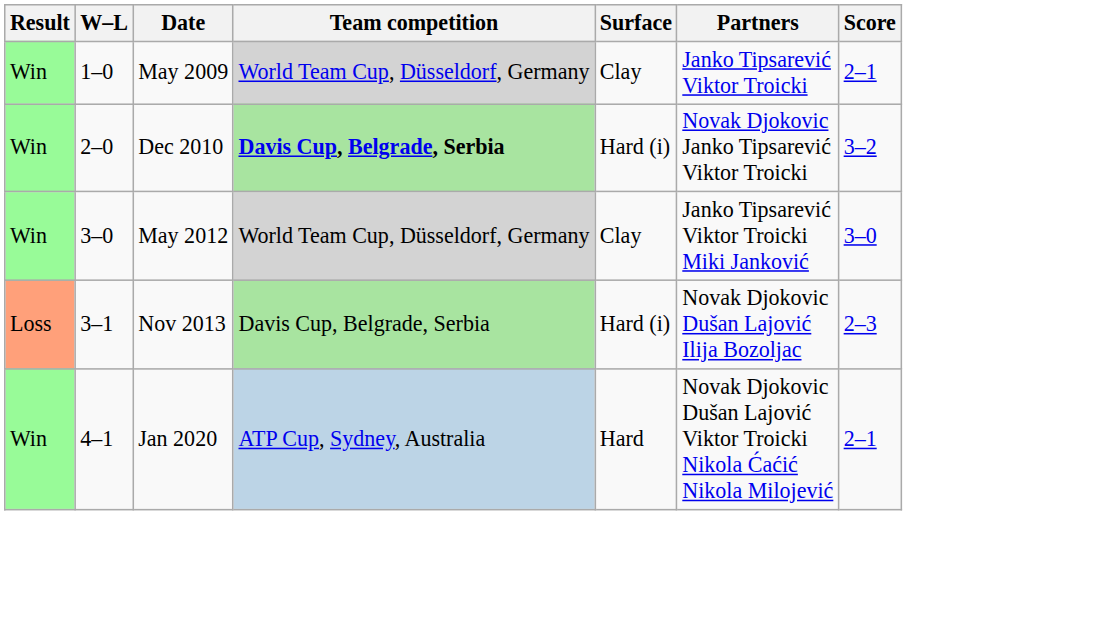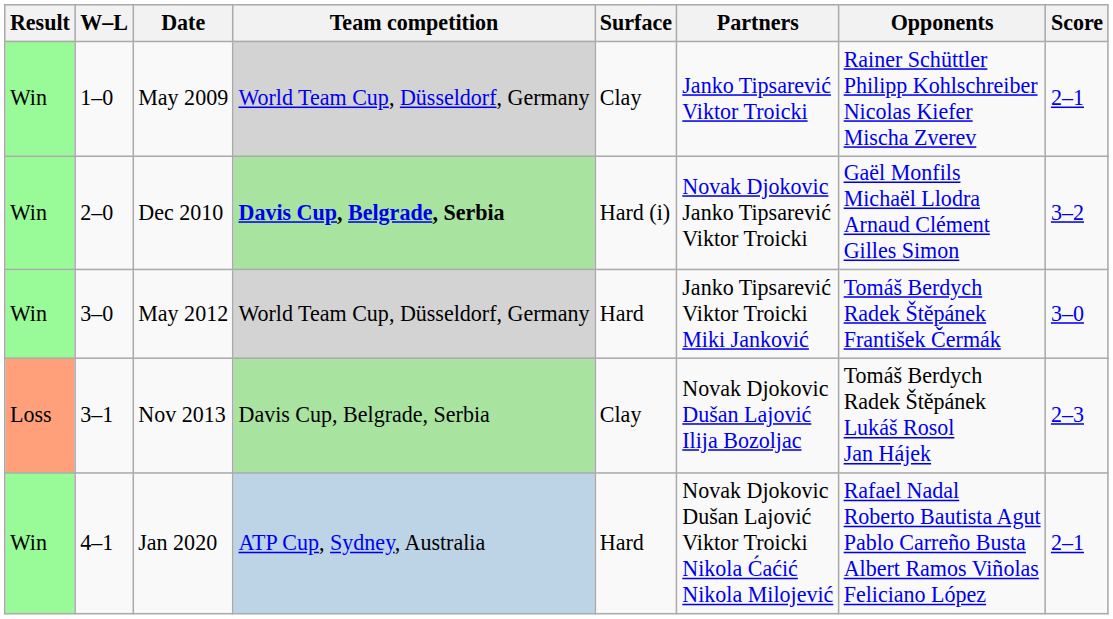 <table class="sortable wikitable" style=font-size:90%>
 <tr>
 <th>Result</th>
 <th>W–L</th>
 <th>Date</th>
 <th>Team competition</th>
 <th>Surface</th>
 <th>Partners</th>
+<th>Opponents</th>
 <th>Score</th>
 </tr>
 <tr>
 <td bgcolor=98FB98>Win</td>
 <td>1–0</td>
 <td>May 2009</td>
 <td bgcolor=#D3D3D3><a href='#'>World Team Cup</a>, <a href='#'>Düsseldorf</a>, Germany</td>
 <td>Clay</td>
 <td> <a href='#'>Janko Tipsarević</a><br> <a href='#'>Viktor Troicki</a></td>
+<td> <a href='#'>Rainer Schüttler</a><br> <a href='#'>Philipp Kohlschreiber</a> <br>  <a href='#'>Nicolas Kiefer</a> <br>  <a href='#'>Mischa Zverev</a></td>
 <td><a href='#'>2–1</a></td>
 </tr>
 <tr>
 <td bgcolor=98FB98>Win</td>
 <td>2–0</td>
 <td>Dec 2010</td>
 <td bgcolor=#A8E4A0><strong><a href='#'>Davis Cup</a>, <a href='#'>Belgrade</a>, Serbia</strong></td>
 <td>Hard (i)</td>
 <td> <a href='#'>Novak Djokovic</a><br> Janko Tipsarević<br> Viktor Troicki</td>
+<td> <a href='#'>Gaël Monfils</a> <br>  <a href='#'>Michaël Llodra</a> <br>  <a href='#'>Arnaud Clément</a> <br>  <a href='#'>Gilles Simon</a></td>
 <td><a href='#'>3–2</a></td>
 </tr>
 <tr>
 <td bgcolor=98FB98>Win</td>
 <td>3–0</td>
 <td>May 2012</td>
 <td bgcolor=#D3D3D3>World Team Cup, Düsseldorf, Germany</td>
-<td>Clay</td>
+<td>Hard</td>
 <td> Janko Tipsarević<br> Viktor Troicki<br> <a href='#'>Miki Janković</a></td>
+<td> <a href='#'>Tomáš Berdych</a><br> <a href='#'>Radek Štěpánek</a><br> <a href='#'>František Čermák</a></td>
 <td><a href='#'>3–0</a></td>
 </tr>
 <tr>
 <td bgcolor=FFA07A>Loss</td>
 <td>3–1</td>
 <td>Nov 2013</td>
 <td bgcolor=#A8E4A0>Davis Cup, Belgrade, Serbia</td>
-<td>Hard (i)</td>
+<td>Clay</td>
 <td> Novak Djokovic<br> <a href='#'>Dušan Lajović</a><br> <a href='#'>Ilija Bozoljac</a></td>
+<td> Tomáš Berdych <br>  Radek Štěpánek <br>  <a href='#'>Lukáš Rosol</a> <br>  <a href='#'>Jan Hájek</a></td>
 <td><a href='#'>2–3</a></td>
 </tr>
 <tr>
 <td bgcolor=98FB98>Win</td>
 <td>4–1</td>
 <td>Jan 2020</td>
 <td bgcolor=#BCD4E6><a href='#'>ATP Cup</a>, <a href='#'>Sydney</a>, Australia</td>
 <td>Hard</td>
 <td> Novak Djokovic<br> Dušan Lajović<br> Viktor Troicki<br> <a href='#'>Nikola Ćaćić</a><br> <a href='#'>Nikola Milojević</a></td>
+<td> <a href='#'>Rafael Nadal</a><br> <a href='#'>Roberto Bautista Agut</a><br> <a href='#'>Pablo Carreño Busta</a><br> <a href='#'>Albert Ramos Viñolas</a><br> <a href='#'>Feliciano López</a></td>
 <td><a href='#'>2–1</a></td>
 </tr>
 </table>
